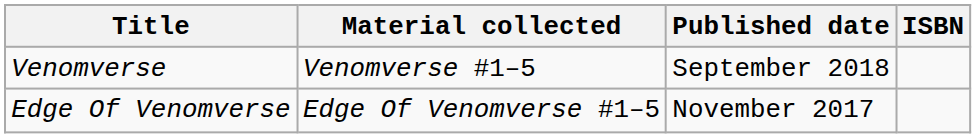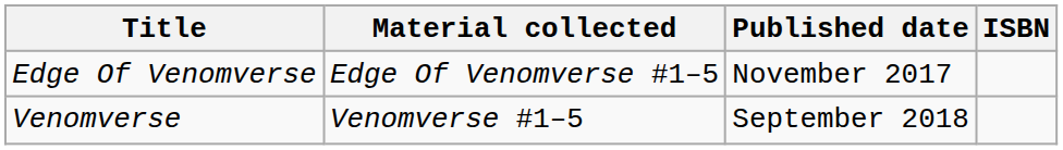 <table class="wikitable">
 <tr>
 <th>Title</th>
 <th>Material collected</th>
 <th>Published date</th>
 <th>ISBN</th>
 </tr>
 <tr>
+<td><em>Edge Of Venomverse</em></td>
+<td><em>Edge Of Venomverse</em> #1–5</td>
+<td>November 2017</td>
+<td></td>
+</tr>
+<tr>
 <td><em>Venomverse</em></td>
 <td><em>Venomverse</em> #1–5</td>
 <td>September 2018</td>
 <td></td>
 </tr>
-<tr>
-<td><em>Edge Of Venomverse</em></td>
-<td><em>Edge Of Venomverse</em> #1–5</td>
-<td>November 2017</td>
-<td></td>
-</tr>
 </table>
